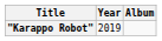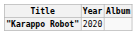 <table class="wikitable plainrowheaders" style="text-align:center;">
 <tr>
 <th>Title</th>
 <th>Year</th>
 <th>Album</th>
 </tr>
 <tr>
 <th scope="row">"Karappo Robot"</th>
-<td>2019</td>
+<td>2020</td>
 <td></td>
 </tr>
 </table>
